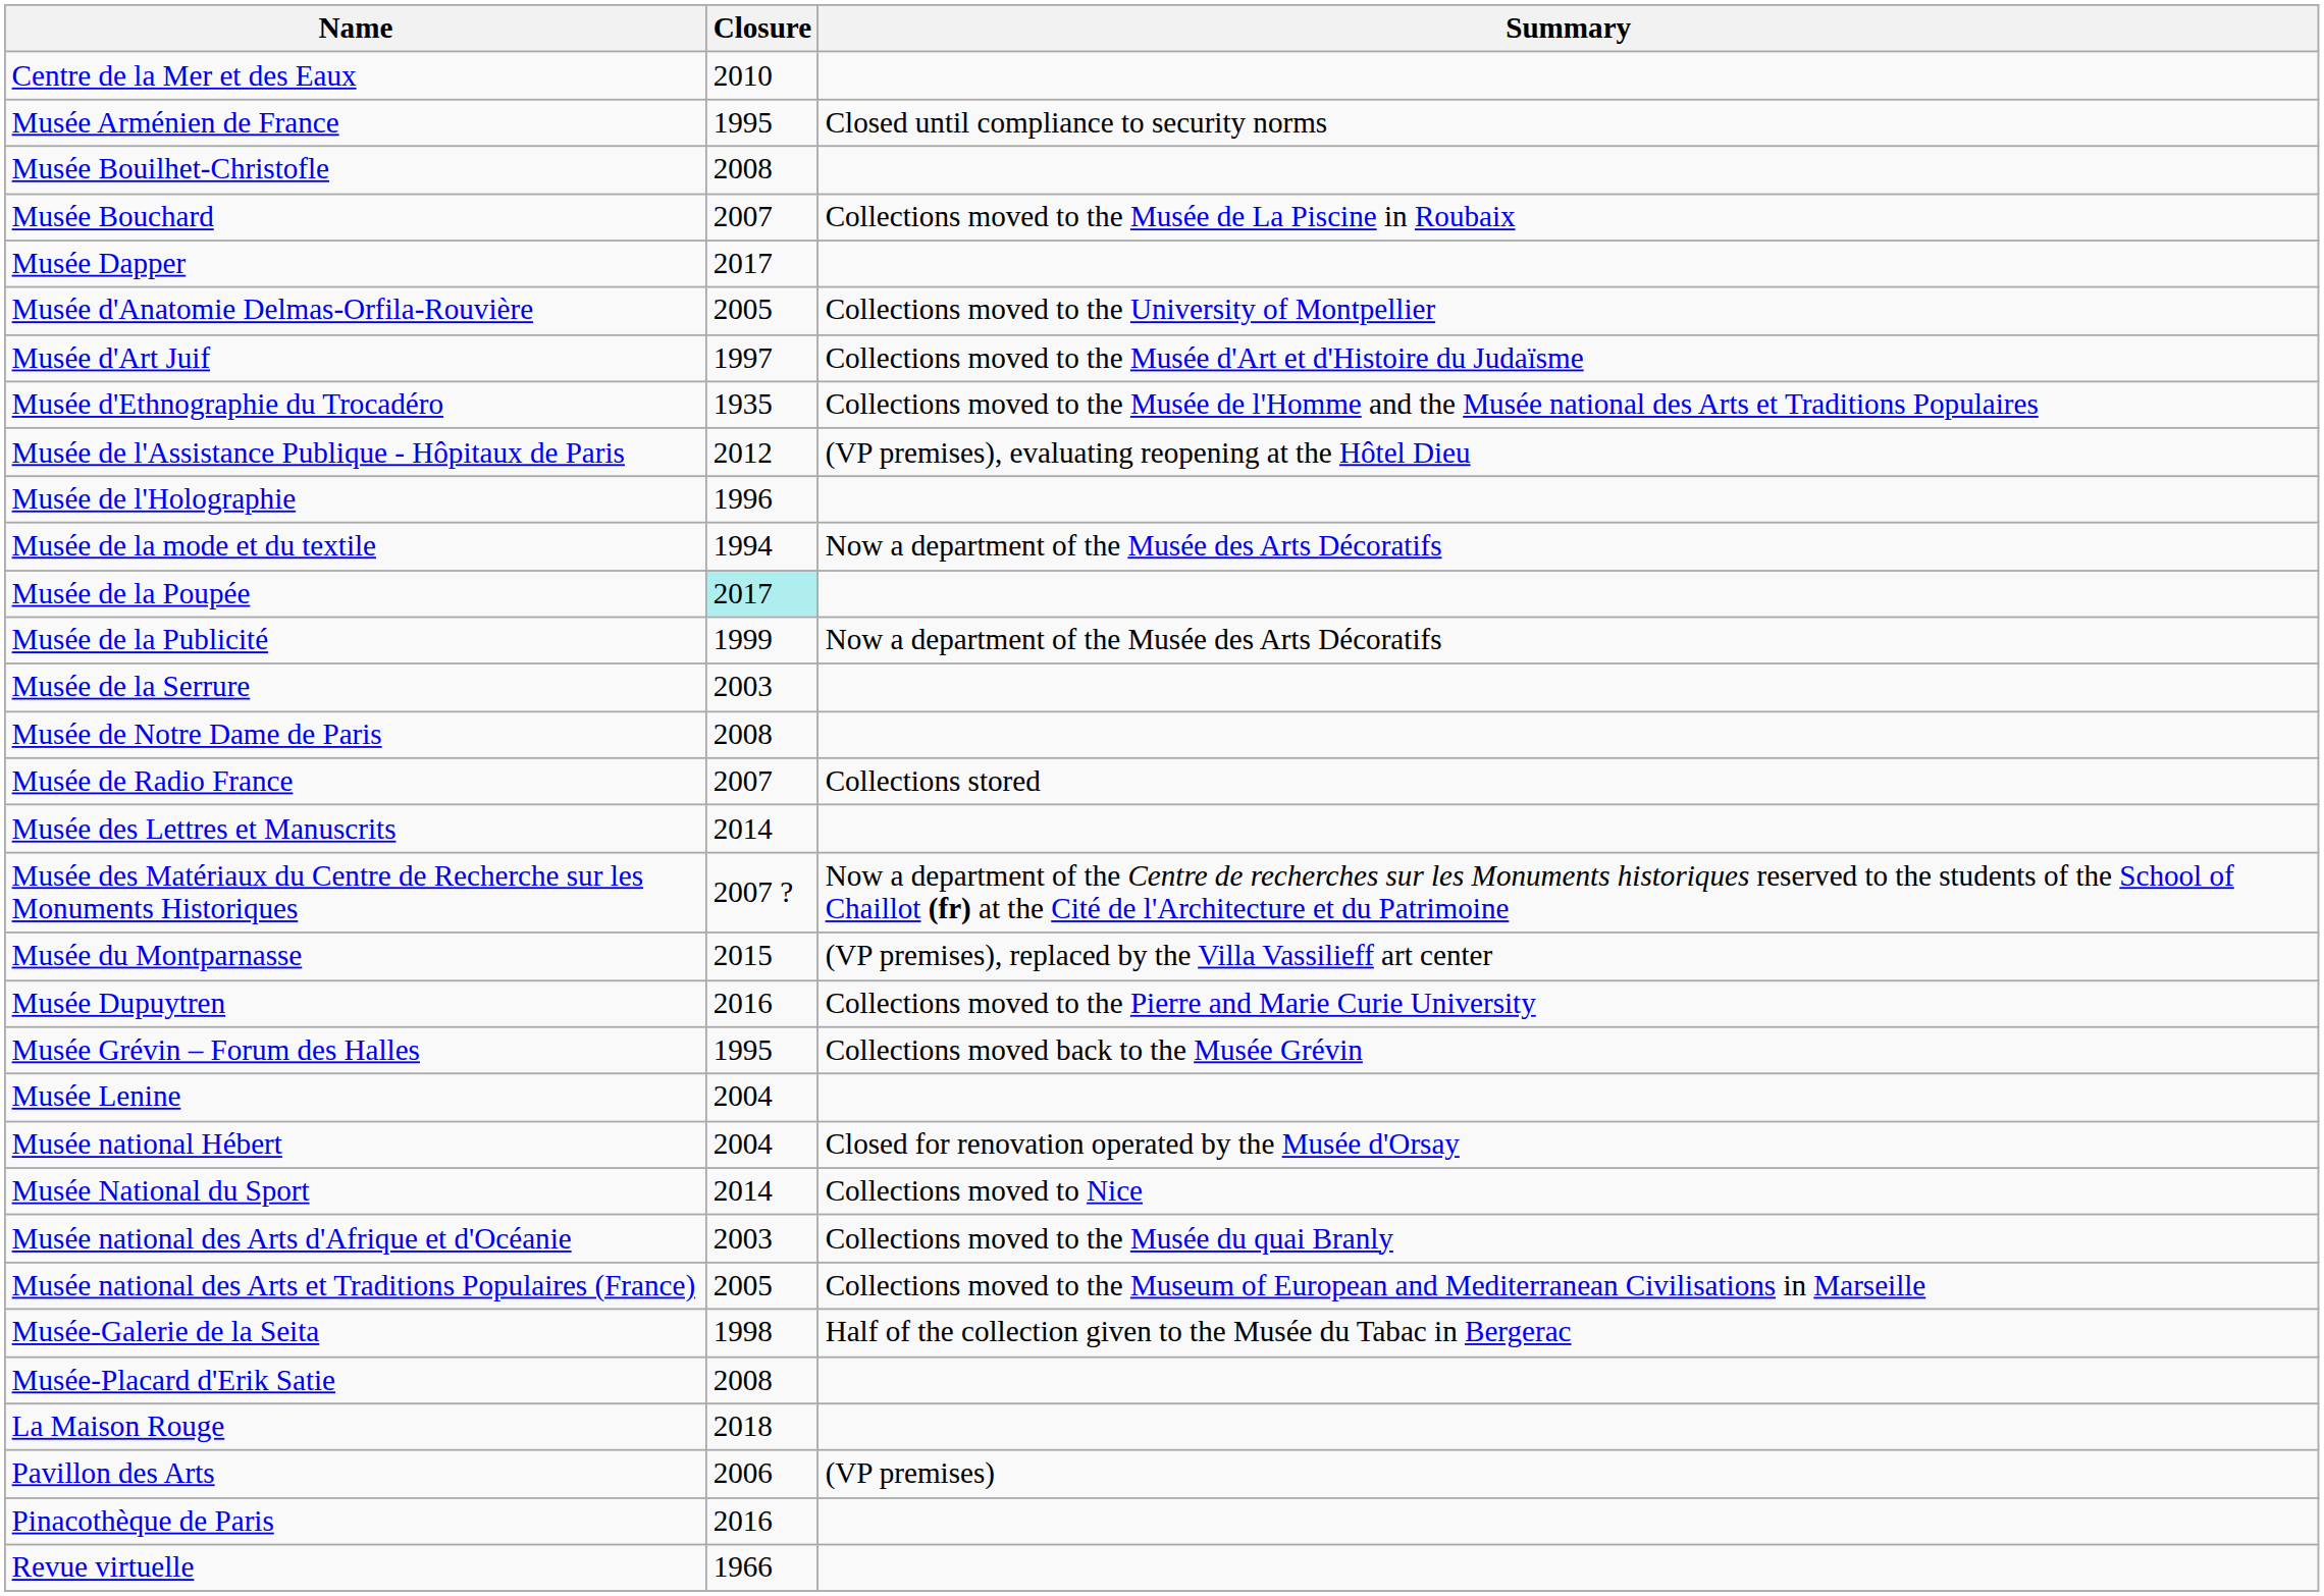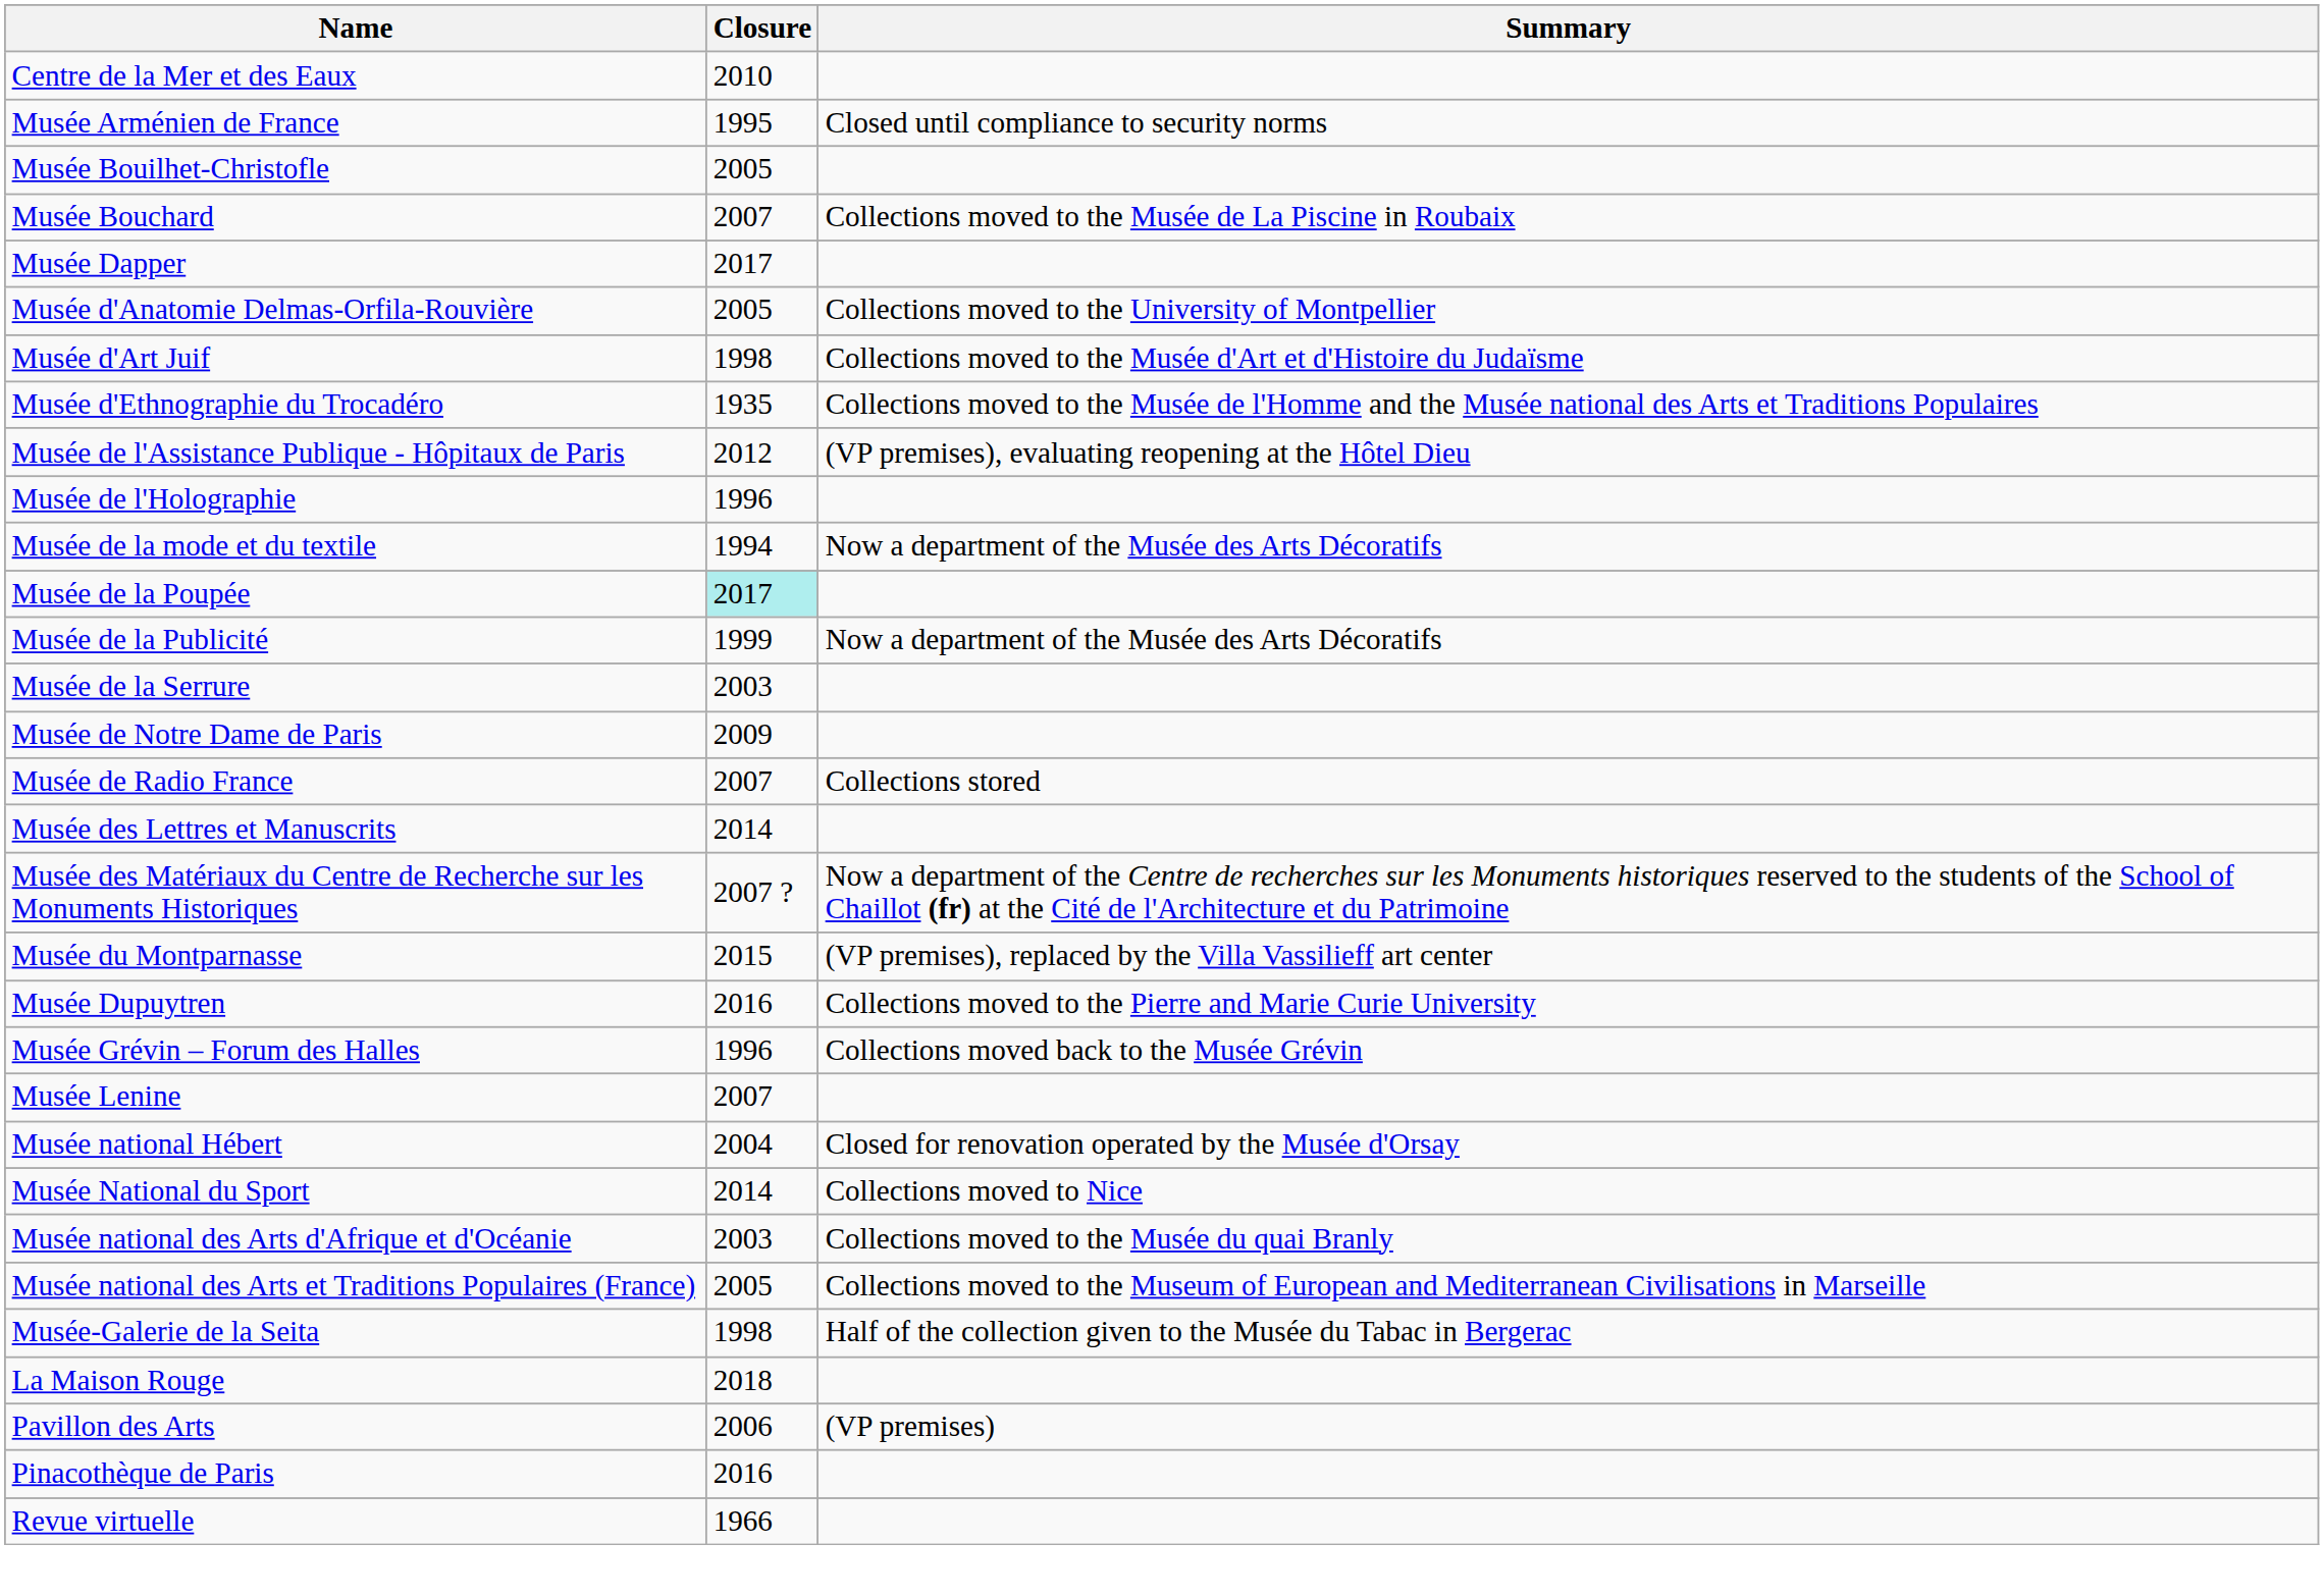 <table class="wikitable sortable">
 <tr>
 <th>Name</th>
 <th>Closure</th>
 <th>Summary</th>
 </tr>
 <tr>
 <td><a href='#'>Centre de la Mer et des Eaux</a></td>
 <td>2010</td>
 <td></td>
 </tr>
 <tr>
 <td><a href='#'>Musée Arménien de France</a></td>
 <td>1995</td>
 <td>Closed until compliance to security norms</td>
 </tr>
 <tr>
 <td><a href='#'>Musée Bouilhet-Christofle</a></td>
-<td>2008</td>
+<td>2005</td>
 <td></td>
 </tr>
 <tr>
 <td><a href='#'>Musée Bouchard</a></td>
 <td>2007</td>
 <td>Collections moved to the <a href='#'>Musée de La Piscine</a> in <a href='#'>Roubaix</a></td>
 </tr>
 <tr>
 <td><a href='#'>Musée Dapper</a></td>
 <td>2017</td>
 <td></td>
 </tr>
 <tr>
 <td><a href='#'>Musée d'Anatomie Delmas-Orfila-Rouvière</a></td>
 <td>2005</td>
 <td>Collections moved to the <a href='#'>University of Montpellier</a></td>
 </tr>
 <tr>
 <td><a href='#'>Musée d'Art Juif</a></td>
-<td>1997</td>
+<td>1998</td>
 <td>Collections moved to the <a href='#'>Musée d'Art et d'Histoire du Judaïsme</a></td>
 </tr>
 <tr>
 <td><a href='#'>Musée d'Ethnographie du Trocadéro</a></td>
 <td>1935</td>
 <td>Collections moved to the <a href='#'>Musée de l'Homme</a> and the <a href='#'>Musée national des Arts et Traditions Populaires</a></td>
 </tr>
 <tr>
 <td><a href='#'>Musée de l'Assistance Publique - Hôpitaux de Paris</a></td>
 <td>2012</td>
 <td>(VP premises), evaluating reopening at the <a href='#'>Hôtel Dieu</a></td>
 </tr>
 <tr>
 <td><a href='#'>Musée de l'Holographie</a></td>
 <td>1996</td>
 <td></td>
 </tr>
 <tr>
 <td><a href='#'>Musée de la mode et du textile</a></td>
 <td>1994</td>
 <td>Now a department of the <a href='#'>Musée des Arts Décoratifs</a></td>
 </tr>
 <tr>
 <td><a href='#'>Musée de la Poupée</a></td>
 <td style="background: paleturquoise;">2017</td>
 </tr>
 <tr>
 <td><a href='#'>Musée de la Publicité</a></td>
 <td>1999</td>
 <td>Now a department of the Musée des Arts Décoratifs</td>
 </tr>
 <tr>
 <td><a href='#'>Musée de la Serrure</a></td>
 <td>2003</td>
 <td></td>
 </tr>
 <tr>
 <td><a href='#'>Musée de Notre Dame de Paris</a></td>
-<td>2008</td>
+<td>2009</td>
 <td></td>
 </tr>
 <tr>
 <td><a href='#'>Musée de Radio France</a></td>
 <td>2007</td>
 <td>Collections stored</td>
 </tr>
 <tr>
 <td><a href='#'>Musée des Lettres et Manuscrits</a></td>
 <td>2014</td>
 <td></td>
 </tr>
 <tr>
 <td><a href='#'>Musée des Matériaux du Centre de Recherche sur les Monuments Historiques</a></td>
 <td>2007 ?</td>
 <td>Now a department of the <em>Centre de recherches sur les Monuments historiques</em> reserved to the students of the <a href='#'>School of Chaillot</a> <strong>(fr)</strong> at the <a href='#'>Cité de l'Architecture et du Patrimoine</a></td>
 </tr>
 <tr>
 <td><a href='#'>Musée du Montparnasse</a></td>
 <td>2015</td>
 <td>(VP premises), replaced by the <a href='#'>Villa Vassilieff</a> art center</td>
 </tr>
 <tr>
 <td><a href='#'>Musée Dupuytren</a></td>
 <td>2016</td>
 <td>Collections moved to the <a href='#'>Pierre and Marie Curie University</a></td>
 </tr>
 <tr>
 <td><a href='#'>Musée Grévin – Forum des Halles</a></td>
-<td>1995</td>
+<td>1996</td>
 <td>Collections moved back to the <a href='#'>Musée Grévin</a></td>
 </tr>
 <tr>
 <td><a href='#'>Musée Lenine</a></td>
-<td>2004</td>
+<td>2007</td>
 <td></td>
 </tr>
 <tr>
 <td><a href='#'>Musée national Hébert</a></td>
 <td>2004</td>
 <td>Closed for renovation operated by the <a href='#'>Musée d'Orsay</a></td>
 </tr>
 <tr>
 <td><a href='#'>Musée National du Sport</a></td>
 <td>2014</td>
 <td>Collections moved to <a href='#'>Nice</a></td>
 </tr>
 <tr>
 <td><a href='#'>Musée national des Arts d'Afrique et d'Océanie</a></td>
 <td>2003</td>
 <td>Collections moved to the <a href='#'>Musée du quai Branly</a></td>
 </tr>
 <tr>
 <td><a href='#'>Musée national des Arts et Traditions Populaires (France)</a></td>
 <td>2005</td>
 <td>Collections moved to the <a href='#'>Museum of European and Mediterranean Civilisations</a> in <a href='#'>Marseille</a></td>
 </tr>
 <tr>
 <td><a href='#'>Musée-Galerie de la Seita</a></td>
 <td>1998</td>
 <td>Half of the collection given to the Musée du Tabac in <a href='#'>Bergerac</a></td>
 </tr>
 <tr>
-<td><a href='#'>Musée-Placard d'Erik Satie</a></td>
-<td>2008</td>
-<td></td>
-</tr>
-<tr>
 <td><a href='#'>La Maison Rouge</a></td>
 <td>2018</td>
 <td></td>
 </tr>
 <tr>
 <td><a href='#'>Pavillon des Arts</a></td>
 <td>2006</td>
 <td>(VP premises)</td>
 </tr>
 <tr>
 <td><a href='#'>Pinacothèque de Paris</a></td>
 <td>2016</td>
 <td></td>
 </tr>
 <tr>
 <td><a href='#'>Revue virtuelle</a></td>
 <td>1966</td>
 <td></td>
 </tr>
 </table>
